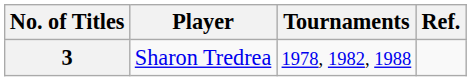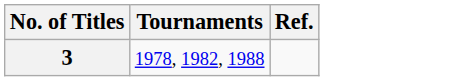 <table class="wikitable">
 <tr>
 <th>No. of Titles</th>
-<th>Player</th>
 <th>Tournaments</th>
 <th>Ref.</th>
 </tr>
 <tr>
 <th>3</th>
-<td> <a href='#'>Sharon Tredrea</a></td>
 <td><small><a href='#'>1978</a>, <a href='#'>1982</a>, <a href='#'>1988</a></small></td>
 <td></td>
 </tr>
 </table>
